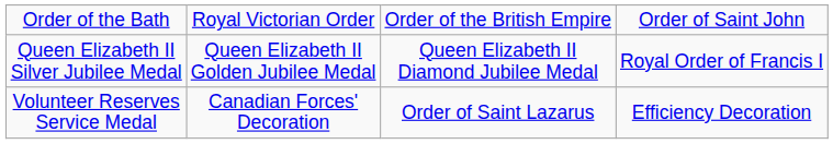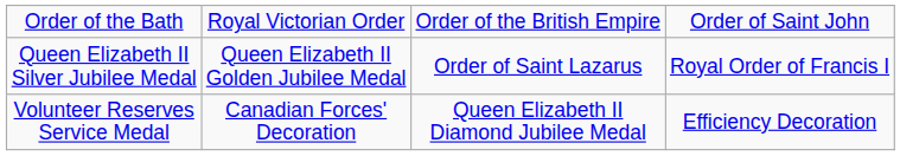 <table class="wikitable" style="margin:1em auto; text-align:center;">
 <tr>
 <td><a href='#'>Order of the Bath</a></td>
 <td><a href='#'>Royal Victorian Order</a></td>
 <td><a href='#'>Order of the British Empire</a></td>
 <td><a href='#'>Order of Saint John</a></td>
 </tr>
 <tr>
 <td><a href='#'>Queen Elizabeth II<br>Silver Jubilee Medal</a></td>
 <td><a href='#'>Queen Elizabeth II<br>Golden Jubilee Medal</a></td>
-<td><a href='#'>Queen Elizabeth II<br>Diamond Jubilee Medal</a></td>
+<td><a href='#'>Order of Saint Lazarus</a></td>
 <td><a href='#'>Royal Order of Francis I</a></td>
 </tr>
 <tr>
 <td><a href='#'>Volunteer Reserves<br>Service Medal</a></td>
 <td><a href='#'>Canadian Forces'<br>Decoration</a></td>
-<td><a href='#'>Order of Saint Lazarus</a></td>
+<td><a href='#'>Queen Elizabeth II<br>Diamond Jubilee Medal</a></td>
 <td><a href='#'>Efficiency Decoration</a></td>
 </tr>
 </table>
